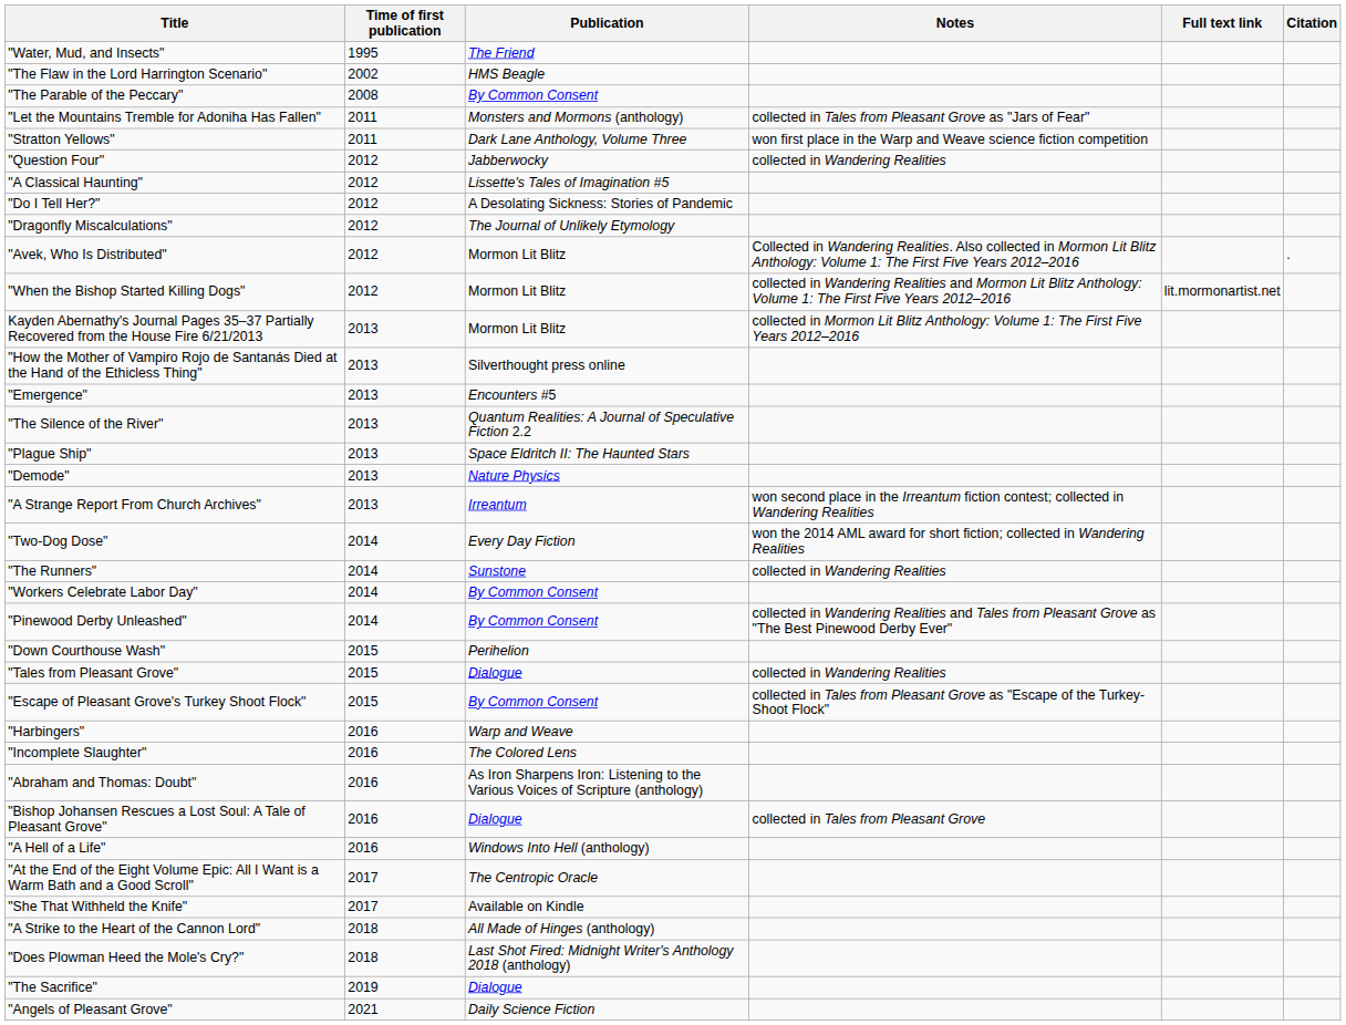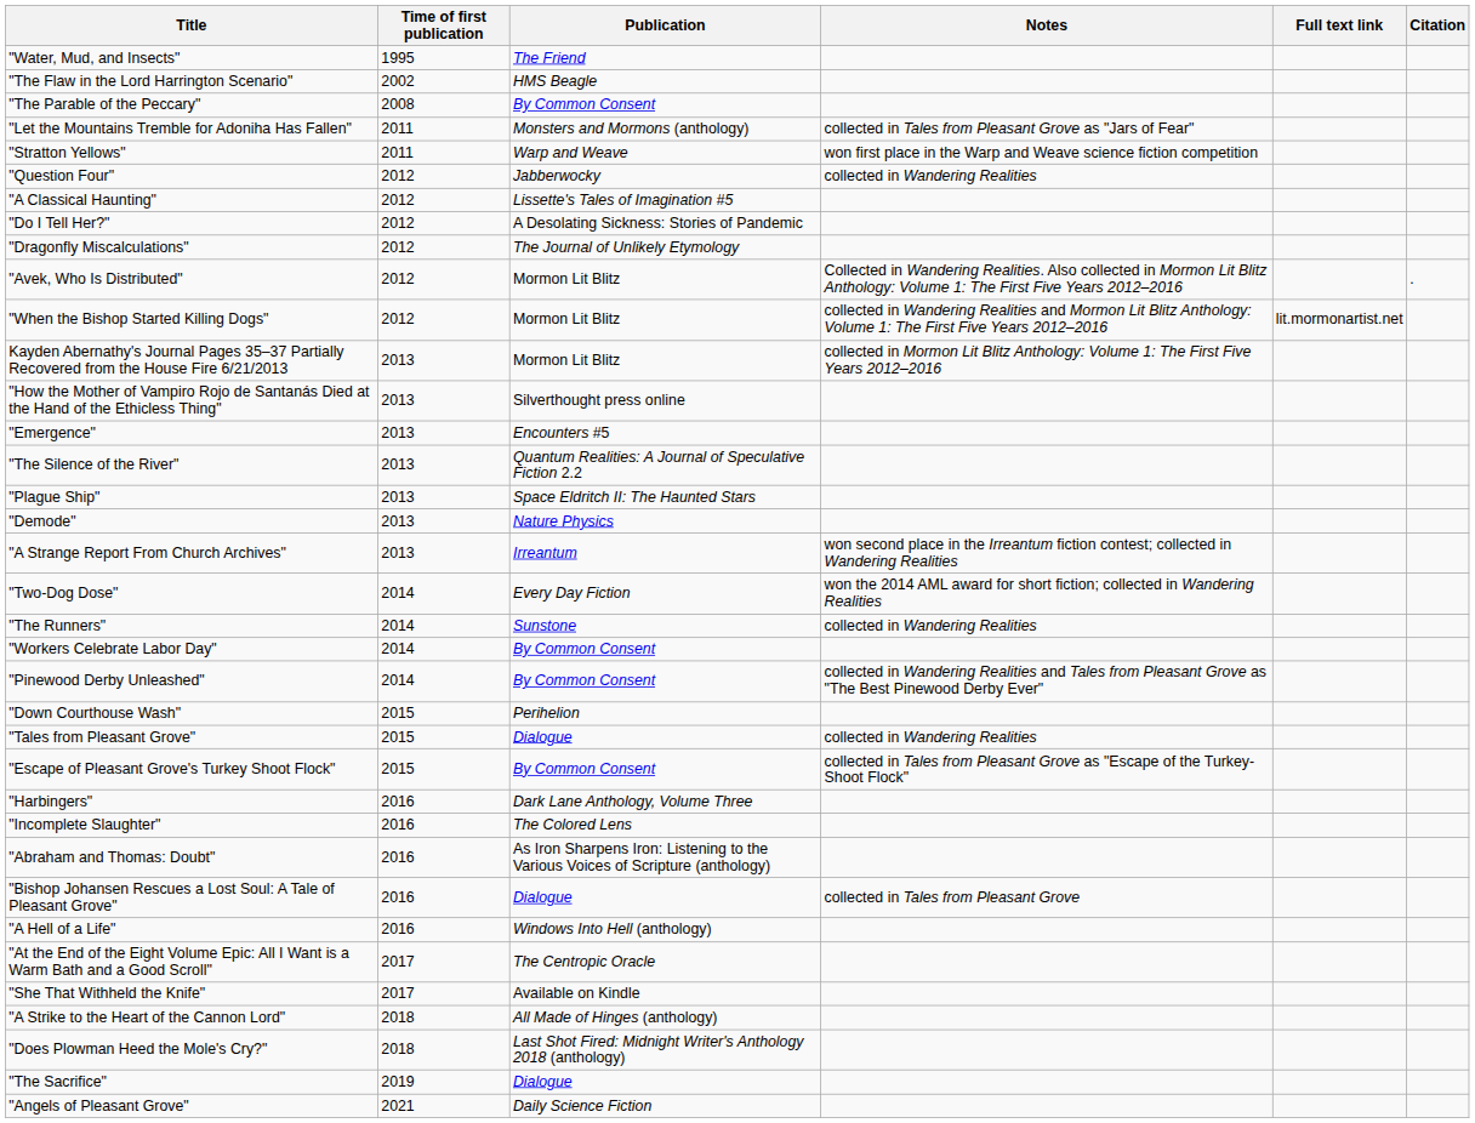 <table class="wikitable">
 <tr>
 <th>Title</th>
 <th>Time of first publication</th>
 <th>Publication</th>
 <th>Notes</th>
 <th>Full text link</th>
 <th>Citation</th>
 </tr>
 <tr>
 <td>"Water, Mud, and Insects"</td>
 <td>1995</td>
 <td><a href='#'><em>The Friend</em></a></td>
 <td></td>
 <td></td>
 <td></td>
 </tr>
 <tr>
 <td>"The Flaw in the Lord Harrington Scenario"</td>
 <td>2002</td>
 <td><em>HMS Beagle</em></td>
 <td></td>
 <td></td>
 <td></td>
 </tr>
 <tr>
 <td>"The Parable of the Peccary"</td>
 <td>2008</td>
 <td><em><a href='#'>By Common Consent</a></em></td>
 <td></td>
 <td></td>
 <td></td>
 </tr>
 <tr>
 <td>"Let the Mountains Tremble for Adoniha Has Fallen"</td>
 <td>2011</td>
 <td><em>Monsters and Mormons</em> (anthology)</td>
 <td>collected in <em>Tales from Pleasant Grove</em> as "Jars of Fear"</td>
 <td></td>
 <td></td>
 </tr>
 <tr>
 <td>"Stratton Yellows"</td>
 <td>2011</td>
-<td><em>Dark Lane Anthology, Volume Three</em></td>
+<td><em>Warp and Weave</em></td>
 <td>won first place in the Warp and Weave science fiction competition</td>
 <td></td>
 <td></td>
 </tr>
 <tr>
 <td>"Question Four"</td>
 <td>2012</td>
 <td><em>Jabberwocky</em></td>
 <td>collected in <em>Wandering Realities</em></td>
 <td></td>
 <td></td>
 </tr>
 <tr>
 <td>"A Classical Haunting"</td>
 <td>2012</td>
 <td><em>Lissette's Tales of Imagination #5</em></td>
 <td></td>
 <td></td>
 <td></td>
 </tr>
 <tr>
 <td>"Do I Tell Her?"</td>
 <td>2012</td>
 <td>A Desolating Sickness: Stories of Pandemic</td>
 <td></td>
 <td></td>
 <td></td>
 </tr>
 <tr>
 <td>"Dragonfly Miscalculations"</td>
 <td>2012</td>
 <td><em>The Journal of Unlikely Etymology</em></td>
 <td></td>
 <td></td>
 <td></td>
 </tr>
 <tr>
 <td>"Avek, Who Is Distributed"</td>
 <td>2012</td>
 <td>Mormon Lit Blitz</td>
 <td>Collected in <em>Wandering Realities</em>. Also collected in <em>Mormon Lit Blitz Anthology: Volume 1: The First Five Years 2012–2016</em></td>
 <td></td>
 <td>.</td>
 </tr>
 <tr>
 <td>"When the Bishop Started Killing Dogs"</td>
 <td>2012</td>
 <td>Mormon Lit Blitz</td>
 <td>collected in <em>Wandering Realities</em> and <em>Mormon Lit Blitz Anthology: Volume 1: The First Five Years 2012–2016</em></td>
 <td>lit.mormonartist.net</td>
 <td></td>
 </tr>
 <tr>
 <td>Kayden Abernathy's Journal Pages 35–37 Partially Recovered from the House Fire 6/21/2013</td>
 <td>2013</td>
 <td>Mormon Lit Blitz</td>
 <td>collected in <em>Mormon Lit Blitz Anthology: Volume 1: The First Five Years 2012–2016</em></td>
 <td></td>
 <td></td>
 </tr>
 <tr>
 <td>"How the Mother of Vampiro Rojo de Santanás Died at the Hand of the Ethicless Thing"</td>
 <td>2013</td>
 <td>Silverthought press online</td>
 <td></td>
 <td></td>
 <td></td>
 </tr>
 <tr>
 <td>"Emergence"</td>
 <td>2013</td>
 <td><em>Encounters</em> #5</td>
 <td></td>
 <td></td>
 <td></td>
 </tr>
 <tr>
 <td>"The Silence of the River"</td>
 <td>2013</td>
 <td><em>Quantum Realities: A Journal of Speculative Fiction</em> 2.2</td>
 <td></td>
 <td></td>
 <td></td>
 </tr>
 <tr>
 <td>"Plague Ship"</td>
 <td>2013</td>
 <td><em>Space Eldritch II: The Haunted Stars</em></td>
 <td></td>
 <td></td>
 <td></td>
 </tr>
 <tr>
 <td>"Demode"</td>
 <td>2013</td>
 <td><em><a href='#'>Nature Physics</a></em></td>
 <td></td>
 <td></td>
 <td></td>
 </tr>
 <tr>
 <td>"A Strange Report From Church Archives"</td>
 <td>2013</td>
 <td><em><a href='#'>Irreantum</a></em></td>
 <td>won second place in the <em>Irreantum</em> fiction contest; collected in <em>Wandering Realities</em></td>
 <td></td>
 <td></td>
 </tr>
 <tr>
 <td>"Two-Dog Dose"</td>
 <td>2014</td>
 <td><em>Every Day Fiction</em></td>
 <td>won the 2014 AML award for short fiction; collected in <em>Wandering Realities</em></td>
 <td></td>
 <td></td>
 </tr>
 <tr>
 <td>"The Runners"</td>
 <td>2014</td>
 <td><em><a href='#'>Sunstone</a></em></td>
 <td>collected in <em>Wandering Realities</em></td>
 <td></td>
 <td></td>
 </tr>
 <tr>
 <td>"Workers Celebrate Labor Day"</td>
 <td>2014</td>
 <td><em><a href='#'>By Common Consent</a></em></td>
 <td></td>
 <td></td>
 <td></td>
 </tr>
 <tr>
 <td>"Pinewood Derby Unleashed"</td>
 <td>2014</td>
 <td><em><a href='#'>By Common Consent</a></em></td>
 <td>collected in <em>Wandering Realities</em> and <em>Tales from Pleasant Grove</em> as "The Best Pinewood Derby Ever"</td>
 <td></td>
 <td></td>
 </tr>
 <tr>
 <td>"Down Courthouse Wash"</td>
 <td>2015</td>
 <td><em>Perihelion</em></td>
 <td></td>
 <td></td>
 <td></td>
 </tr>
 <tr>
 <td>"Tales from Pleasant Grove"</td>
 <td>2015</td>
 <td><em><a href='#'>Dialogue</a></em></td>
 <td>collected in <em>Wandering Realities</em></td>
 <td></td>
 <td></td>
 </tr>
 <tr>
 <td>"Escape of Pleasant Grove's Turkey Shoot Flock"</td>
 <td>2015</td>
 <td><em><a href='#'>By Common Consent</a></em></td>
 <td>collected in <em>Tales from Pleasant Grove</em> as "Escape of the Turkey-Shoot Flock"</td>
 <td></td>
 <td></td>
 </tr>
 <tr>
 <td>"Harbingers"</td>
 <td>2016</td>
-<td><em>Warp and Weave</em></td>
+<td><em>Dark Lane Anthology, Volume Three</em></td>
 <td></td>
 <td></td>
 <td></td>
 </tr>
 <tr>
 <td>"Incomplete Slaughter"</td>
 <td>2016</td>
 <td><em>The Colored Lens</em></td>
 <td></td>
 <td></td>
 <td></td>
 </tr>
 <tr>
 <td>"Abraham and Thomas: Doubt"</td>
 <td>2016</td>
 <td>As Iron Sharpens Iron: Listening to the Various Voices of Scripture (anthology)</td>
 <td></td>
 <td></td>
 <td></td>
 </tr>
 <tr>
 <td>"Bishop Johansen Rescues a Lost Soul: A Tale of Pleasant Grove"</td>
 <td>2016</td>
 <td><em><a href='#'>Dialogue</a></em></td>
 <td>collected in <em>Tales from Pleasant Grove</em></td>
 <td></td>
 <td></td>
 </tr>
 <tr>
 <td>"A Hell of a Life"</td>
 <td>2016</td>
 <td><em>Windows Into Hell</em> (anthology)</td>
 <td></td>
 <td></td>
 <td></td>
 </tr>
 <tr>
 <td>"At the End of the Eight Volume Epic: All I Want is a Warm Bath and a Good Scroll"</td>
 <td>2017</td>
 <td><em>The Centropic Oracle</em></td>
 <td></td>
 <td></td>
 <td></td>
 </tr>
 <tr>
 <td>"She That Withheld the Knife"</td>
 <td>2017</td>
 <td>Available on Kindle</td>
 <td></td>
 <td></td>
 </tr>
 <tr>
 <td>"A Strike to the Heart of the Cannon Lord"</td>
 <td>2018</td>
 <td><em>All Made of Hinges</em> (anthology)</td>
 <td></td>
 <td></td>
 <td></td>
 </tr>
 <tr>
 <td>"Does Plowman Heed the Mole's Cry?"</td>
 <td>2018</td>
 <td><em>Last Shot Fired: Midnight Writer's Anthology 2018</em> (anthology)</td>
 <td></td>
 <td></td>
 <td></td>
 </tr>
 <tr>
 <td>"The Sacrifice"</td>
 <td>2019</td>
 <td><em><a href='#'>Dialogue</a></em></td>
 <td></td>
 <td></td>
 <td></td>
 </tr>
 <tr>
 <td>"Angels of Pleasant Grove"</td>
 <td>2021</td>
 <td><em>Daily Science Fiction</em></td>
 <td></td>
 <td></td>
 <td></td>
 </tr>
 </table>
